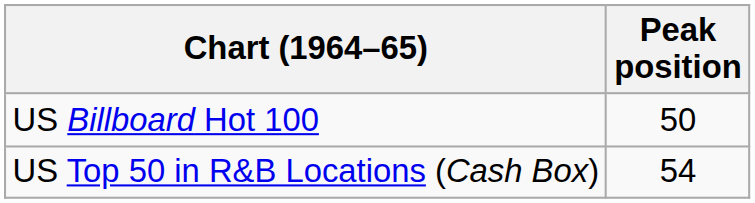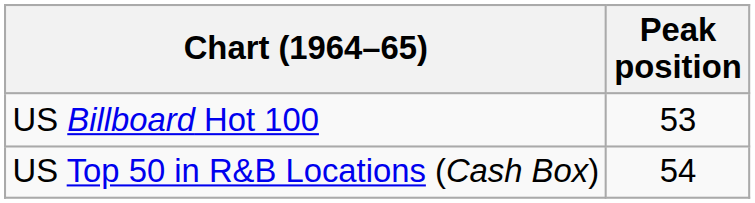 <table class="wikitable sortable">
 <tr>
 <th>Chart (1964–65)</th>
 <th>Peak<br>position</th>
 </tr>
 <tr>
 <td>US <a href='#'><em>Billboard</em> Hot 100</a></td>
-<td align="center">50</td>
+<td align="center">53</td>
 </tr>
 <tr>
 <td>US <a href='#'>Top 50 in R&B Locations</a> (<em>Cash Box</em>)</td>
 <td align="center">54</td>
 </tr>
 </table>
